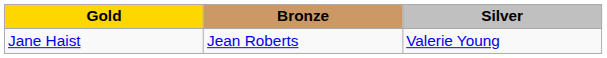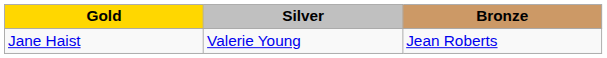 <table class="wikitable" style="text-align:left">
 <tr align="center">
 <td width=200 bgcolor=gold><strong>Gold</strong></td>
+<td width=200 bgcolor=silver><strong>Silver</strong></td>
 <td width=200 bgcolor=CC9966><strong>Bronze</strong></td>
-<td width=200 bgcolor=silver><strong>Silver</strong></td>
 </tr>
 <tr>
 <td><a href='#'>Jane Haist</a><br><em></em></td>
+<td><a href='#'>Valerie Young</a><br><em></em></td>
 <td><a href='#'>Jean Roberts</a><br><em></em></td>
-<td><a href='#'>Valerie Young</a><br><em></em></td>
 </tr>
 </table>
